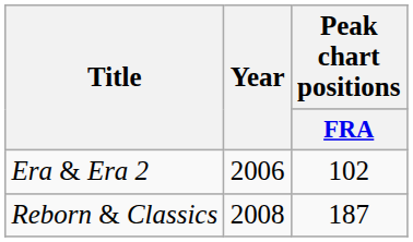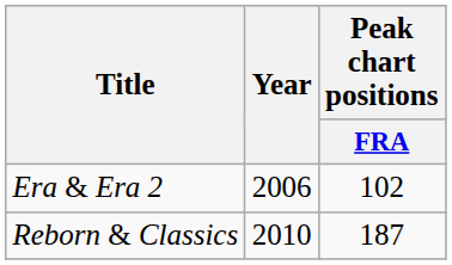 <table class="wikitable">
 <tr>
 <th scope="col" rowspan="2">Title</th>
 <th scope="col" rowspan="2">Year</th>
 <th scope="col" colspan="1">Peak chart positions</th>
 </tr>
 <tr>
 <th scope="col" style="width:3em;font-size:90%"><a href='#'>FRA</a><br></th>
 </tr>
 <tr>
 <td scope="row" align="left"><em>Era</em> & <em>Era 2</em></td>
 <td>2006</td>
 <td align=center>102</td>
 </tr>
 <tr>
 <td scope="row" align="left"><em>Reborn</em> & <em>Classics</em></td>
-<td>2008</td>
+<td>2010</td>
 <td align=center>187</td>
 </tr>
 </table>
